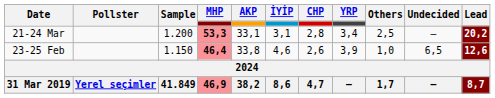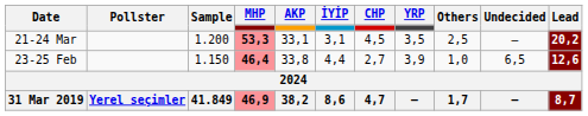 <table class="wikitable mw-collapsible" style="text-align:center; font-size:85%; line-height:14px;">
 <tr>
 <th rowspan="2">Date</th>
 <th rowspan="2">Pollster</th>
 <th rowspan="2">Sample</th>
 <th style="width:3em;"><a href='#'>MHP</a></th>
 <th style="width:3em;"><a href='#'>AKP</a></th>
 <th style="width:3em;"><a href='#'>İYİP</a></th>
 <th style="width:3em;"><a href='#'>CHP</a></th>
 <th style="width:3em;"><a href='#'>YRP</a></th>
 <th rowspan="2">Others</th>
 <th rowspan="2">Undecided</th>
 <th rowspan="2">Lead</th>
 </tr>
 <tr>
 <th style="background:#870000;"></th>
 <th style="background:#fda000;"></th>
 <th style="background:#0099cc;"></th>
 <th style="background:#d40000;"></th>
 <th style="background:#414042;"></th>
 </tr>
 <tr>
 <td>21-24 Mar</td>
 <td></td>
 <td>1.200</td>
 <td style="background:#fc9399"><strong>53,3</strong></td>
 <td>33,1</td>
 <td>3,1</td>
-<td>2,8</td>
-<td>3,4</td>
+<td>4,5</td>
+<td>3,5</td>
 <td>2,5</td>
 <td>—</td>
 <th style="background:#870000; color:white;">20,2</th>
 </tr>
 <tr>
 <td>23-25 Feb</td>
 <td></td>
 <td>1.150</td>
 <td style="background:#fc9399"><strong>46,4</strong></td>
 <td>33,8</td>
-<td>4,6</td>
-<td>2,6</td>
+<td>4,4</td>
+<td>2,7</td>
 <td>3,9</td>
 <td>1,0</td>
 <td>6,5</td>
 <th style="background:#870000; color:white;">12,6</th>
 </tr>
 <tr>
 <th colspan="11">2024</th>
 </tr>
 <tr>
 <th>31 Mar 2019</th>
 <th><a href='#'>Yerel seçimler</a></th>
 <th>41.849</th>
 <th style="background:#fc9399"><strong>46,9</strong></th>
 <th>38,2</th>
 <th>8,6</th>
 <th>4,7</th>
 <th>—</th>
 <th>1,7</th>
 <th>—</th>
 <th style="background:#870000; color:white;">8,7</th>
 </tr>
 </table>
